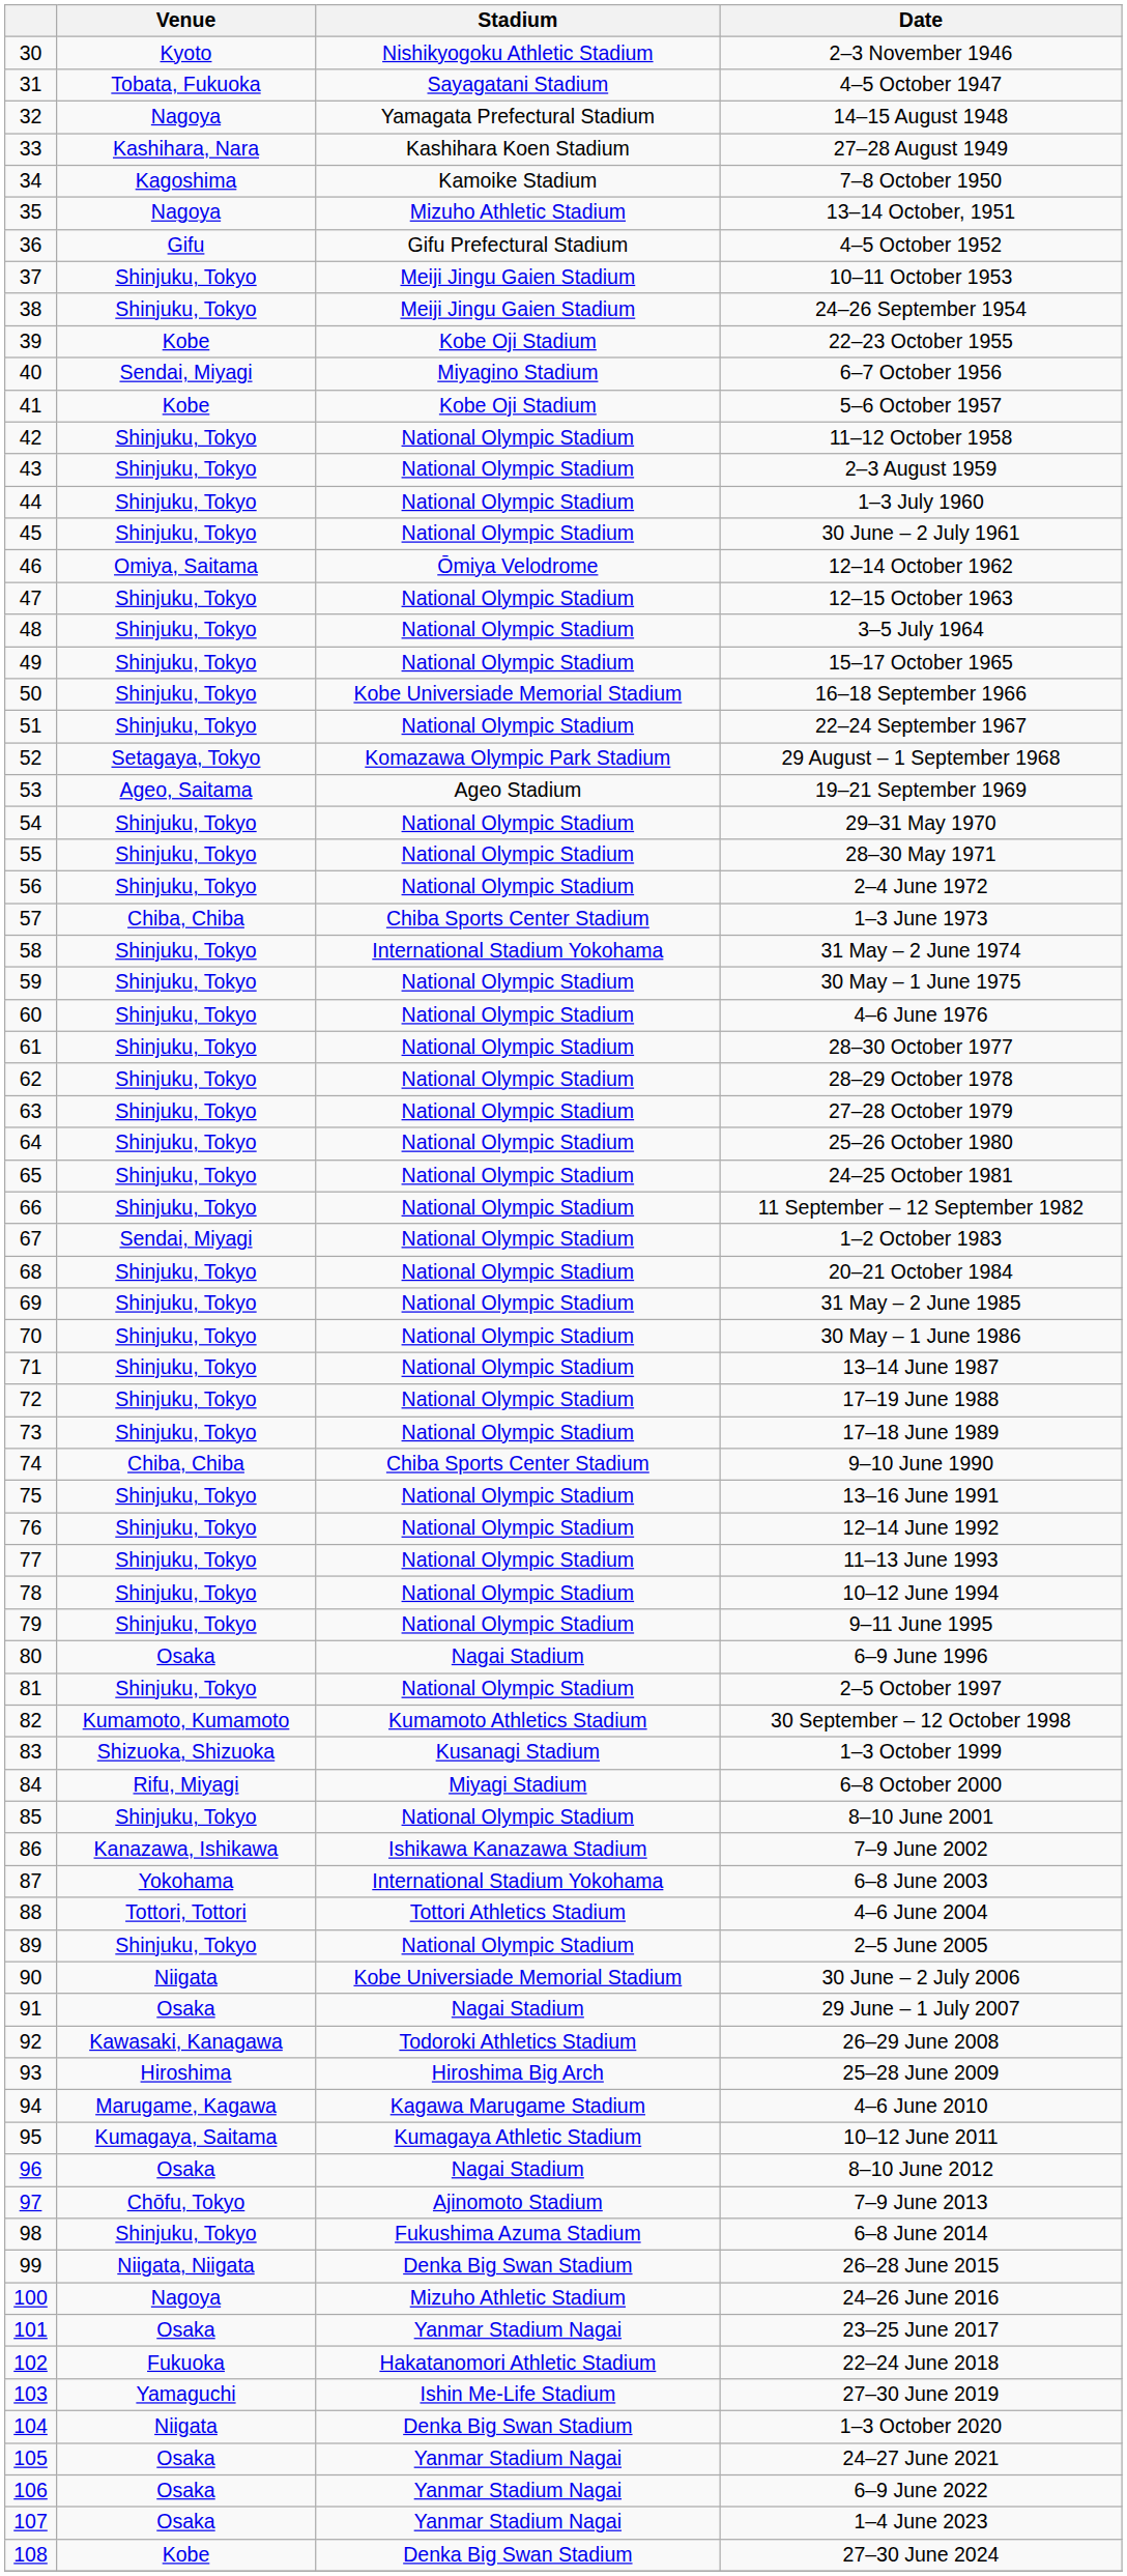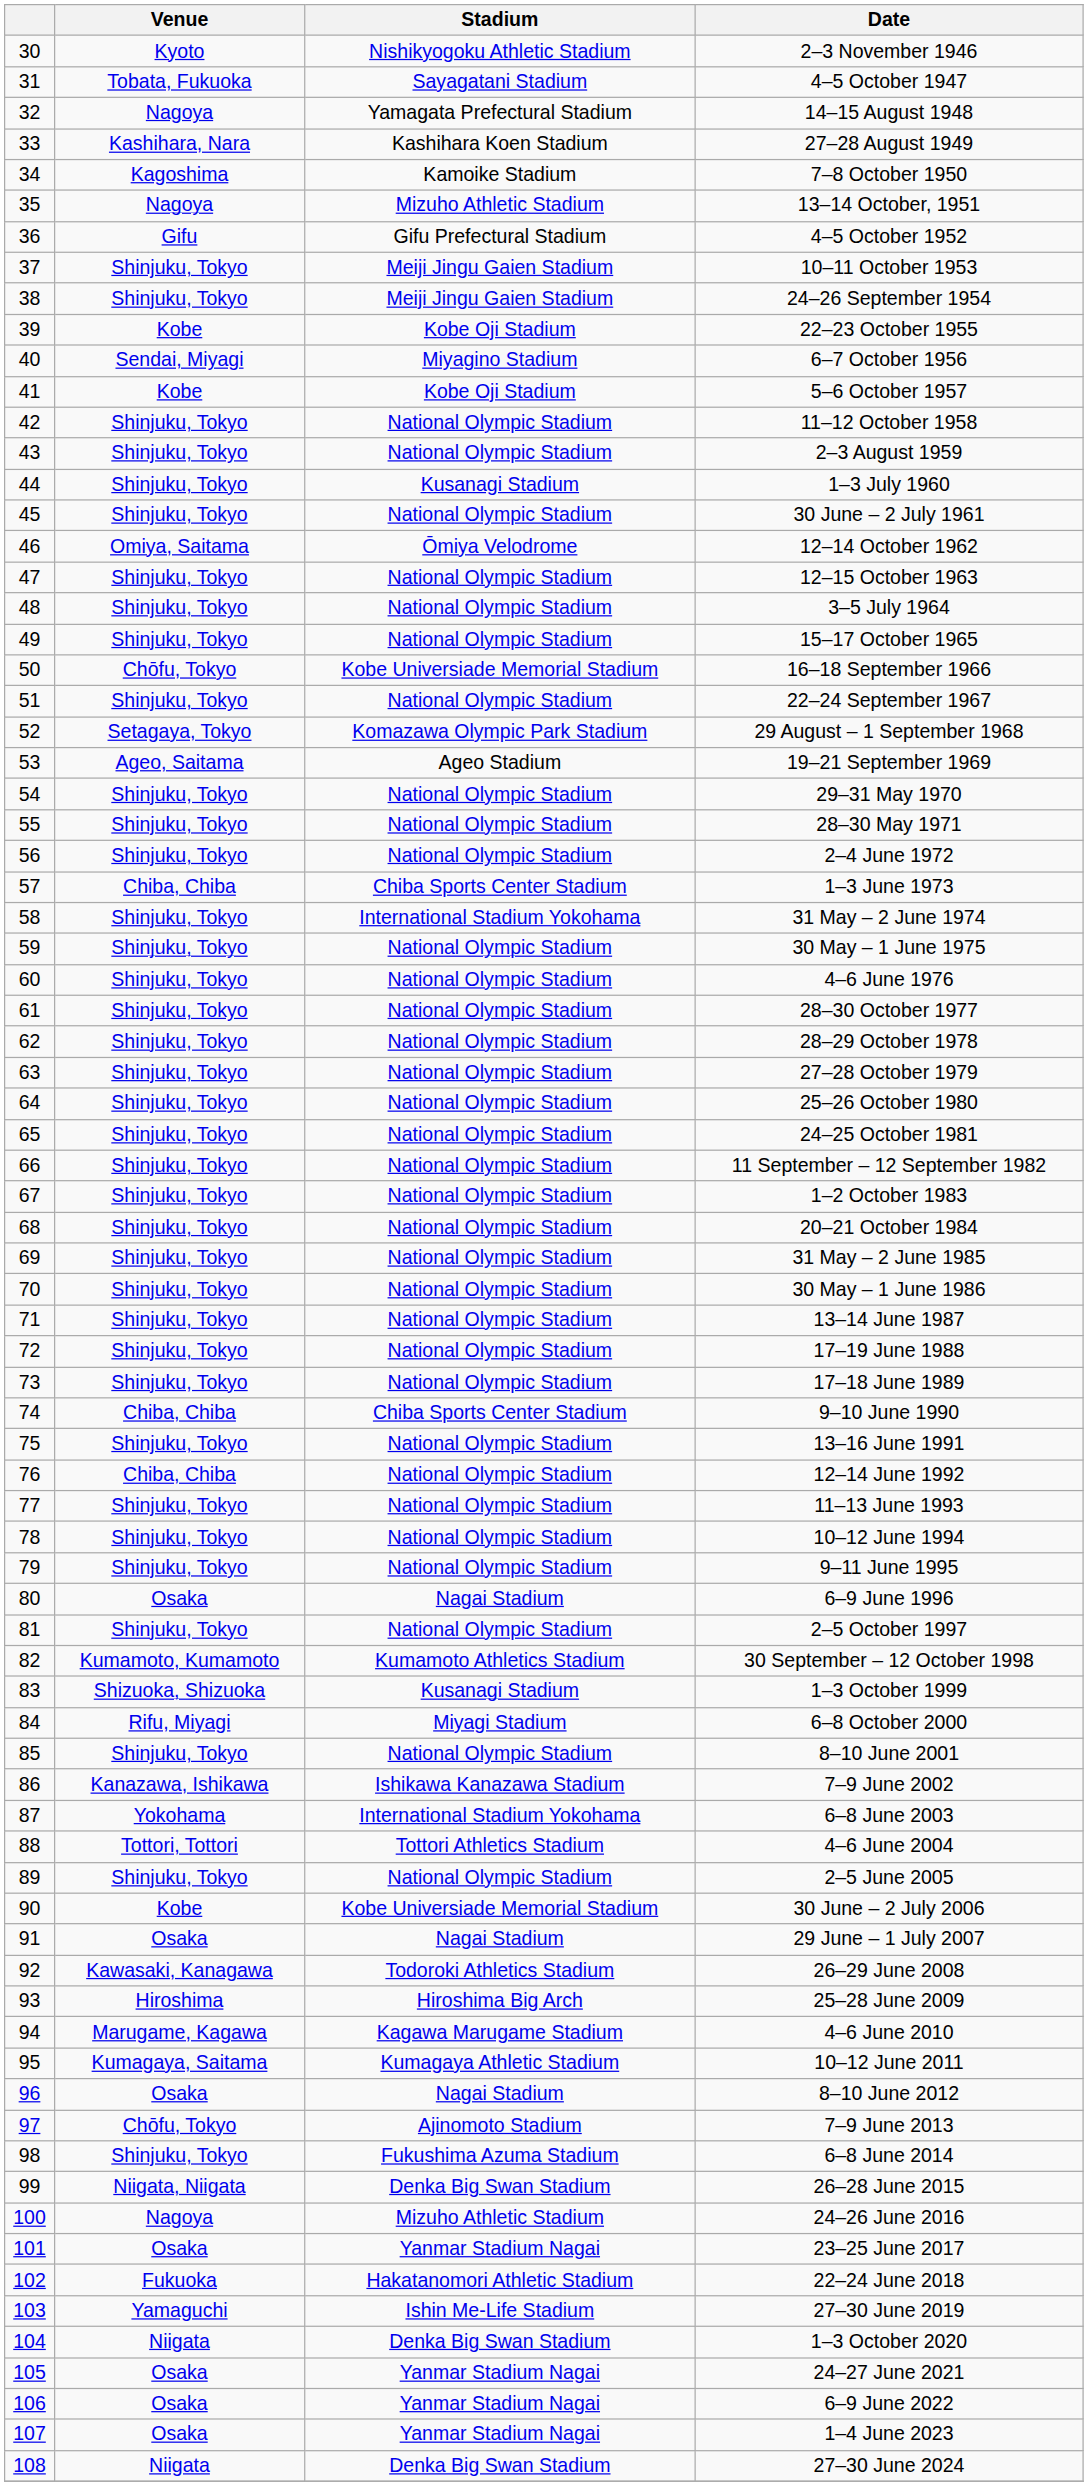 <table class="wikitable sortable" style=" text-align:center; font-size:100%;" width="70%">
 <tr>
 <th></th>
 <th>Venue</th>
 <th>Stadium</th>
 <th>Date</th>
 </tr>
 <tr>
 <td>30</td>
 <td><a href='#'>Kyoto</a></td>
 <td><a href='#'>Nishikyogoku Athletic Stadium</a></td>
 <td>2–3 November 1946</td>
 </tr>
 <tr>
 <td>31</td>
 <td><a href='#'>Tobata, Fukuoka</a></td>
 <td><a href='#'>Sayagatani Stadium</a></td>
 <td>4–5 October 1947</td>
 </tr>
 <tr>
 <td>32</td>
 <td><a href='#'>Nagoya</a></td>
 <td>Yamagata Prefectural Stadium</td>
 <td>14–15 August 1948</td>
 </tr>
 <tr>
 <td>33</td>
 <td><a href='#'>Kashihara, Nara</a></td>
 <td>Kashihara Koen Stadium</td>
 <td>27–28 August 1949</td>
 </tr>
 <tr>
 <td>34</td>
 <td><a href='#'>Kagoshima</a></td>
 <td>Kamoike Stadium</td>
 <td>7–8 October 1950</td>
 </tr>
 <tr>
 <td>35</td>
 <td><a href='#'>Nagoya</a></td>
 <td><a href='#'>Mizuho Athletic Stadium</a></td>
 <td>13–14 October, 1951</td>
 </tr>
 <tr>
 <td>36</td>
 <td><a href='#'>Gifu</a></td>
 <td>Gifu Prefectural Stadium</td>
 <td>4–5 October 1952</td>
 </tr>
 <tr>
 <td>37</td>
 <td><a href='#'>Shinjuku, Tokyo</a></td>
 <td><a href='#'>Meiji Jingu Gaien Stadium</a></td>
 <td>10–11 October 1953</td>
 </tr>
 <tr>
 <td>38</td>
 <td><a href='#'>Shinjuku, Tokyo</a></td>
 <td><a href='#'>Meiji Jingu Gaien Stadium</a></td>
 <td>24–26 September 1954</td>
 </tr>
 <tr>
 <td>39</td>
 <td><a href='#'>Kobe</a></td>
 <td><a href='#'>Kobe Oji Stadium</a></td>
 <td>22–23 October 1955</td>
 </tr>
 <tr>
 <td>40</td>
 <td><a href='#'>Sendai, Miyagi</a></td>
 <td><a href='#'>Miyagino Stadium</a></td>
 <td>6–7 October 1956</td>
 </tr>
 <tr>
 <td>41</td>
 <td><a href='#'>Kobe</a></td>
 <td><a href='#'>Kobe Oji Stadium</a></td>
 <td>5–6 October 1957</td>
 </tr>
 <tr>
 <td>42</td>
 <td><a href='#'>Shinjuku, Tokyo</a></td>
 <td><a href='#'>National Olympic Stadium</a></td>
 <td>11–12 October 1958</td>
 </tr>
 <tr>
 <td>43</td>
 <td><a href='#'>Shinjuku, Tokyo</a></td>
 <td><a href='#'>National Olympic Stadium</a></td>
 <td>2–3 August 1959</td>
 </tr>
 <tr>
 <td>44</td>
 <td><a href='#'>Shinjuku, Tokyo</a></td>
-<td><a href='#'>National Olympic Stadium</a></td>
+<td><a href='#'>Kusanagi Stadium</a></td>
 <td>1–3 July 1960</td>
 </tr>
 <tr>
 <td>45</td>
 <td><a href='#'>Shinjuku, Tokyo</a></td>
 <td><a href='#'>National Olympic Stadium</a></td>
 <td>30 June – 2 July 1961</td>
 </tr>
 <tr>
 <td>46</td>
 <td><a href='#'>Omiya, Saitama</a></td>
 <td><a href='#'>Ōmiya Velodrome</a></td>
 <td>12–14 October 1962</td>
 </tr>
 <tr>
 <td>47</td>
 <td><a href='#'>Shinjuku, Tokyo</a></td>
 <td><a href='#'>National Olympic Stadium</a></td>
 <td>12–15 October 1963</td>
 </tr>
 <tr>
 <td>48</td>
 <td><a href='#'>Shinjuku, Tokyo</a></td>
 <td><a href='#'>National Olympic Stadium</a></td>
 <td>3–5 July 1964</td>
 </tr>
 <tr>
 <td>49</td>
 <td><a href='#'>Shinjuku, Tokyo</a></td>
 <td><a href='#'>National Olympic Stadium</a></td>
 <td>15–17 October 1965</td>
 </tr>
 <tr>
 <td>50</td>
-<td><a href='#'>Shinjuku, Tokyo</a></td>
+<td><a href='#'>Chōfu, Tokyo</a></td>
 <td><a href='#'>Kobe Universiade Memorial Stadium</a></td>
 <td>16–18 September 1966</td>
 </tr>
 <tr>
 <td>51</td>
 <td><a href='#'>Shinjuku, Tokyo</a></td>
 <td><a href='#'>National Olympic Stadium</a></td>
 <td>22–24 September 1967</td>
 </tr>
 <tr>
 <td>52</td>
 <td><a href='#'>Setagaya, Tokyo</a></td>
 <td><a href='#'>Komazawa Olympic Park Stadium</a></td>
 <td>29 August – 1 September 1968</td>
 </tr>
 <tr>
 <td>53</td>
 <td><a href='#'>Ageo, Saitama</a></td>
 <td>Ageo Stadium</td>
 <td>19–21 September 1969</td>
 </tr>
 <tr>
 <td>54</td>
 <td><a href='#'>Shinjuku, Tokyo</a></td>
 <td><a href='#'>National Olympic Stadium</a></td>
 <td>29–31 May 1970</td>
 </tr>
 <tr>
 <td>55</td>
 <td><a href='#'>Shinjuku, Tokyo</a></td>
 <td><a href='#'>National Olympic Stadium</a></td>
 <td>28–30 May 1971</td>
 </tr>
 <tr>
 <td>56</td>
 <td><a href='#'>Shinjuku, Tokyo</a></td>
 <td><a href='#'>National Olympic Stadium</a></td>
 <td>2–4 June 1972</td>
 </tr>
 <tr>
 <td>57</td>
 <td><a href='#'>Chiba, Chiba</a></td>
 <td><a href='#'>Chiba Sports Center Stadium</a></td>
 <td>1–3 June 1973</td>
 </tr>
 <tr>
 <td>58</td>
 <td><a href='#'>Shinjuku, Tokyo</a></td>
 <td><a href='#'>International Stadium Yokohama</a></td>
 <td>31 May – 2 June 1974</td>
 </tr>
 <tr>
 <td>59</td>
 <td><a href='#'>Shinjuku, Tokyo</a></td>
 <td><a href='#'>National Olympic Stadium</a></td>
 <td>30 May – 1 June 1975</td>
 </tr>
 <tr>
 <td>60</td>
 <td><a href='#'>Shinjuku, Tokyo</a></td>
 <td><a href='#'>National Olympic Stadium</a></td>
 <td>4–6 June 1976</td>
 </tr>
 <tr>
 <td>61</td>
 <td><a href='#'>Shinjuku, Tokyo</a></td>
 <td><a href='#'>National Olympic Stadium</a></td>
 <td>28–30 October 1977</td>
 </tr>
 <tr>
 <td>62</td>
 <td><a href='#'>Shinjuku, Tokyo</a></td>
 <td><a href='#'>National Olympic Stadium</a></td>
 <td>28–29 October 1978</td>
 </tr>
 <tr>
 <td>63</td>
 <td><a href='#'>Shinjuku, Tokyo</a></td>
 <td><a href='#'>National Olympic Stadium</a></td>
 <td>27–28 October 1979</td>
 </tr>
 <tr>
 <td>64</td>
 <td><a href='#'>Shinjuku, Tokyo</a></td>
 <td><a href='#'>National Olympic Stadium</a></td>
 <td>25–26 October 1980</td>
 </tr>
 <tr>
 <td>65</td>
 <td><a href='#'>Shinjuku, Tokyo</a></td>
 <td><a href='#'>National Olympic Stadium</a></td>
 <td>24–25 October 1981</td>
 </tr>
 <tr>
 <td>66</td>
 <td><a href='#'>Shinjuku, Tokyo</a></td>
 <td><a href='#'>National Olympic Stadium</a></td>
 <td>11 September – 12 September 1982</td>
 </tr>
 <tr>
 <td>67</td>
-<td><a href='#'>Sendai, Miyagi</a></td>
+<td><a href='#'>Shinjuku, Tokyo</a></td>
 <td><a href='#'>National Olympic Stadium</a></td>
 <td>1–2 October 1983</td>
 </tr>
 <tr>
 <td>68</td>
 <td><a href='#'>Shinjuku, Tokyo</a></td>
 <td><a href='#'>National Olympic Stadium</a></td>
 <td>20–21 October 1984</td>
 </tr>
 <tr>
 <td>69</td>
 <td><a href='#'>Shinjuku, Tokyo</a></td>
 <td><a href='#'>National Olympic Stadium</a></td>
 <td>31 May – 2 June 1985</td>
 </tr>
 <tr>
 <td>70</td>
 <td><a href='#'>Shinjuku, Tokyo</a></td>
 <td><a href='#'>National Olympic Stadium</a></td>
 <td>30 May – 1 June 1986</td>
 </tr>
 <tr>
 <td>71</td>
 <td><a href='#'>Shinjuku, Tokyo</a></td>
 <td><a href='#'>National Olympic Stadium</a></td>
 <td>13–14 June 1987</td>
 </tr>
 <tr>
 <td>72</td>
 <td><a href='#'>Shinjuku, Tokyo</a></td>
 <td><a href='#'>National Olympic Stadium</a></td>
 <td>17–19 June 1988</td>
 </tr>
 <tr>
 <td>73</td>
 <td><a href='#'>Shinjuku, Tokyo</a></td>
 <td><a href='#'>National Olympic Stadium</a></td>
 <td>17–18 June 1989</td>
 </tr>
 <tr>
 <td>74</td>
 <td><a href='#'>Chiba, Chiba</a></td>
 <td><a href='#'>Chiba Sports Center Stadium</a></td>
 <td>9–10 June 1990</td>
 </tr>
 <tr>
 <td>75</td>
 <td><a href='#'>Shinjuku, Tokyo</a></td>
 <td><a href='#'>National Olympic Stadium</a></td>
 <td>13–16 June 1991</td>
 </tr>
 <tr>
 <td>76</td>
-<td><a href='#'>Shinjuku, Tokyo</a></td>
+<td><a href='#'>Chiba, Chiba</a></td>
 <td><a href='#'>National Olympic Stadium</a></td>
 <td>12–14 June 1992</td>
 </tr>
 <tr>
 <td>77</td>
 <td><a href='#'>Shinjuku, Tokyo</a></td>
 <td><a href='#'>National Olympic Stadium</a></td>
 <td>11–13 June 1993</td>
 </tr>
 <tr>
 <td>78</td>
 <td><a href='#'>Shinjuku, Tokyo</a></td>
 <td><a href='#'>National Olympic Stadium</a></td>
 <td>10–12 June 1994</td>
 </tr>
 <tr>
 <td>79</td>
 <td><a href='#'>Shinjuku, Tokyo</a></td>
 <td><a href='#'>National Olympic Stadium</a></td>
 <td>9–11 June 1995</td>
 </tr>
 <tr>
 <td>80</td>
 <td><a href='#'>Osaka</a></td>
 <td><a href='#'>Nagai Stadium</a></td>
 <td>6–9 June 1996</td>
 </tr>
 <tr>
 <td>81</td>
 <td><a href='#'>Shinjuku, Tokyo</a></td>
 <td><a href='#'>National Olympic Stadium</a></td>
 <td>2–5 October 1997</td>
 </tr>
 <tr>
 <td>82</td>
 <td><a href='#'>Kumamoto, Kumamoto</a></td>
 <td><a href='#'>Kumamoto Athletics Stadium</a></td>
 <td>30 September – 12 October 1998</td>
 </tr>
 <tr>
 <td>83</td>
 <td><a href='#'>Shizuoka, Shizuoka</a></td>
 <td><a href='#'>Kusanagi Stadium</a></td>
 <td>1–3 October 1999</td>
 </tr>
 <tr>
 <td>84</td>
 <td><a href='#'>Rifu, Miyagi</a></td>
 <td><a href='#'>Miyagi Stadium</a></td>
 <td>6–8 October 2000</td>
 </tr>
 <tr>
 <td>85</td>
 <td><a href='#'>Shinjuku, Tokyo</a></td>
 <td><a href='#'>National Olympic Stadium</a></td>
 <td>8–10 June 2001</td>
 </tr>
 <tr>
 <td>86</td>
 <td><a href='#'>Kanazawa, Ishikawa</a></td>
 <td><a href='#'>Ishikawa Kanazawa Stadium</a></td>
 <td>7–9 June 2002</td>
 </tr>
 <tr>
 <td>87</td>
 <td><a href='#'>Yokohama</a></td>
 <td><a href='#'>International Stadium Yokohama</a></td>
 <td>6–8 June 2003</td>
 </tr>
 <tr>
 <td>88</td>
 <td><a href='#'>Tottori, Tottori</a></td>
 <td><a href='#'>Tottori Athletics Stadium</a></td>
 <td>4–6 June 2004</td>
 </tr>
 <tr>
 <td>89</td>
 <td><a href='#'>Shinjuku, Tokyo</a></td>
 <td><a href='#'>National Olympic Stadium</a></td>
 <td>2–5 June 2005</td>
 </tr>
 <tr>
 <td>90</td>
-<td><a href='#'>Niigata</a></td>
+<td><a href='#'>Kobe</a></td>
 <td><a href='#'>Kobe Universiade Memorial Stadium</a></td>
 <td>30 June – 2 July 2006</td>
 </tr>
 <tr>
 <td>91</td>
 <td><a href='#'>Osaka</a></td>
 <td><a href='#'>Nagai Stadium</a></td>
 <td>29 June – 1 July 2007</td>
 </tr>
 <tr>
 <td>92</td>
 <td><a href='#'>Kawasaki, Kanagawa</a></td>
 <td><a href='#'>Todoroki Athletics Stadium</a></td>
 <td>26–29 June 2008</td>
 </tr>
 <tr>
 <td>93</td>
 <td><a href='#'>Hiroshima</a></td>
 <td><a href='#'>Hiroshima Big Arch</a></td>
 <td>25–28 June 2009</td>
 </tr>
 <tr>
 <td>94</td>
 <td><a href='#'>Marugame, Kagawa</a></td>
 <td><a href='#'>Kagawa Marugame Stadium</a></td>
 <td>4–6 June 2010</td>
 </tr>
 <tr>
 <td>95</td>
 <td><a href='#'>Kumagaya, Saitama</a></td>
 <td><a href='#'>Kumagaya Athletic Stadium</a></td>
 <td>10–12 June 2011</td>
 </tr>
 <tr>
 <td><a href='#'>96</a></td>
 <td><a href='#'>Osaka</a></td>
 <td><a href='#'>Nagai Stadium</a></td>
 <td>8–10 June 2012</td>
 </tr>
 <tr>
 <td><a href='#'>97</a></td>
 <td><a href='#'>Chōfu, Tokyo</a></td>
 <td><a href='#'>Ajinomoto Stadium</a></td>
 <td>7–9 June 2013</td>
 </tr>
 <tr>
 <td>98</td>
 <td><a href='#'>Shinjuku, Tokyo</a></td>
 <td><a href='#'>Fukushima Azuma Stadium</a></td>
 <td>6–8 June 2014</td>
 </tr>
 <tr>
 <td>99</td>
 <td><a href='#'>Niigata, Niigata</a></td>
 <td><a href='#'>Denka Big Swan Stadium</a></td>
 <td>26–28 June 2015</td>
 </tr>
 <tr>
 <td><a href='#'>100</a></td>
 <td><a href='#'>Nagoya</a></td>
 <td><a href='#'>Mizuho Athletic Stadium</a></td>
 <td>24–26 June 2016</td>
 </tr>
 <tr>
 <td><a href='#'>101</a></td>
 <td><a href='#'>Osaka</a></td>
 <td><a href='#'>Yanmar Stadium Nagai</a></td>
 <td>23–25 June 2017</td>
 </tr>
 <tr>
 <td><a href='#'>102</a></td>
 <td><a href='#'>Fukuoka</a></td>
 <td><a href='#'>Hakatanomori Athletic Stadium</a></td>
 <td>22–24 June 2018</td>
 </tr>
 <tr>
 <td><a href='#'>103</a></td>
 <td><a href='#'>Yamaguchi</a></td>
 <td><a href='#'>Ishin Me-Life Stadium</a></td>
 <td>27–30 June 2019</td>
 </tr>
 <tr>
 <td><a href='#'>104</a></td>
 <td><a href='#'>Niigata</a></td>
 <td><a href='#'>Denka Big Swan Stadium</a></td>
 <td>1–3 October 2020</td>
 </tr>
 <tr>
 <td><a href='#'>105</a></td>
 <td><a href='#'>Osaka</a></td>
 <td><a href='#'>Yanmar Stadium Nagai</a></td>
 <td>24–27 June 2021</td>
 </tr>
 <tr>
 <td><a href='#'>106</a></td>
 <td><a href='#'>Osaka</a></td>
 <td><a href='#'>Yanmar Stadium Nagai</a></td>
 <td>6–9 June 2022</td>
 </tr>
 <tr>
 <td><a href='#'>107</a></td>
 <td><a href='#'>Osaka</a></td>
 <td><a href='#'>Yanmar Stadium Nagai</a></td>
 <td>1–4 June 2023</td>
 </tr>
 <tr>
 <td><a href='#'>108</a></td>
-<td><a href='#'>Kobe</a></td>
+<td><a href='#'>Niigata</a></td>
 <td><a href='#'>Denka Big Swan Stadium</a></td>
 <td>27–30 June 2024</td>
 </tr>
 <tr>
 </tr>
 </table>
